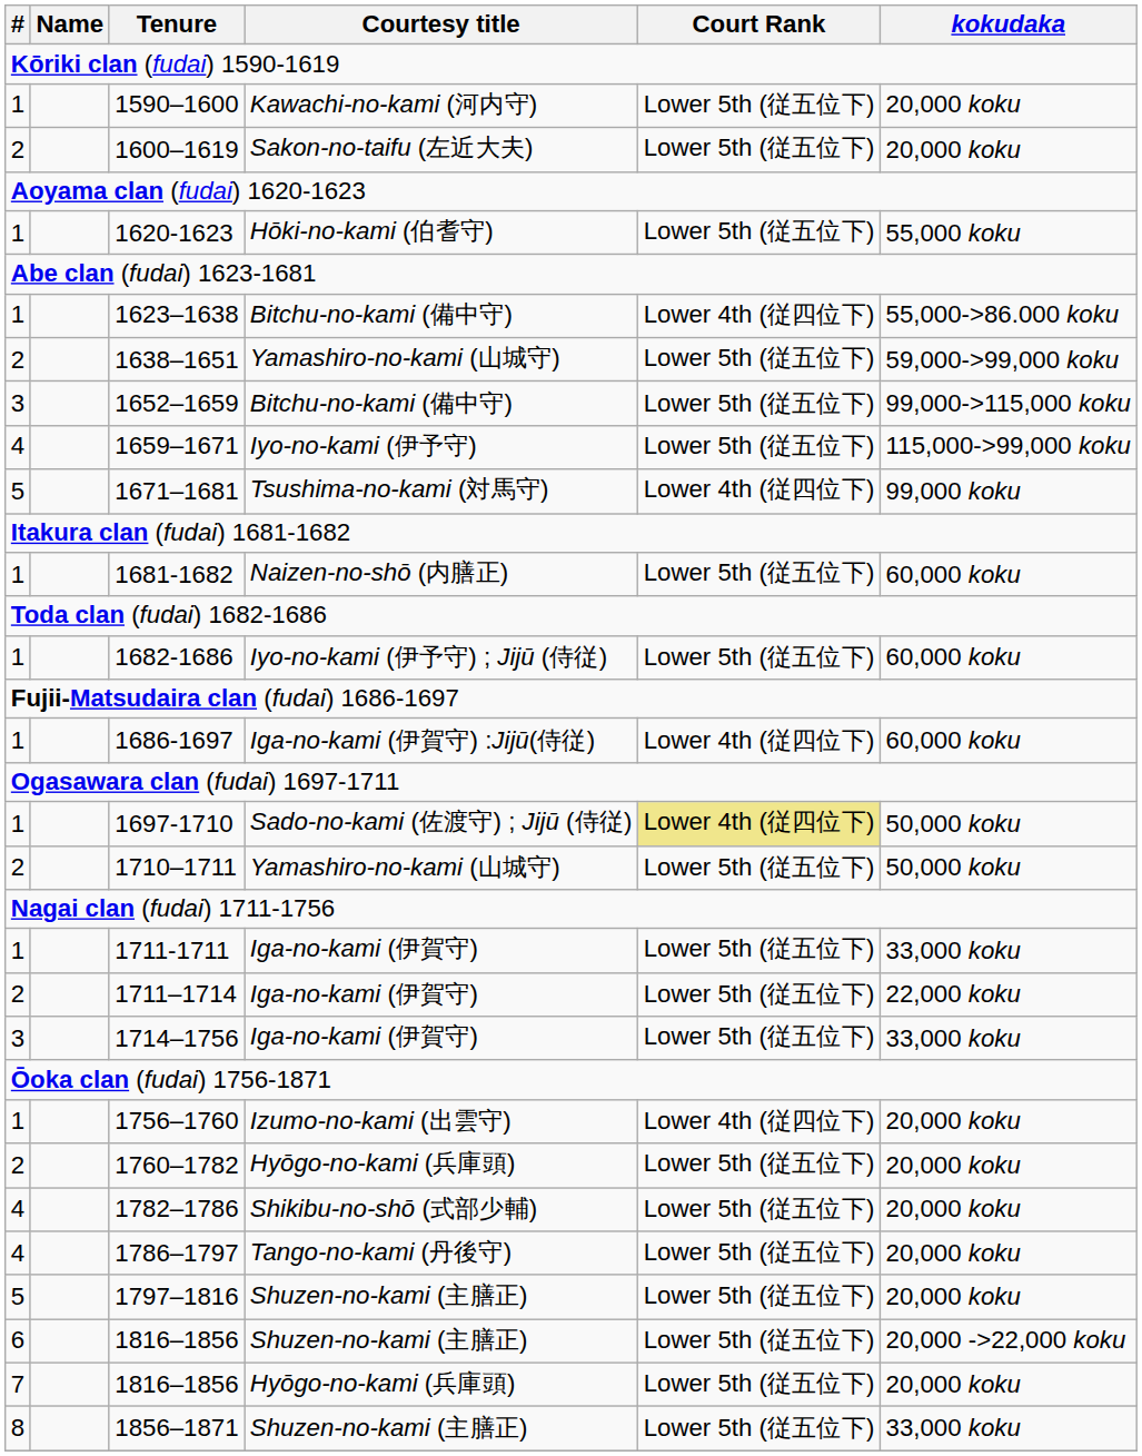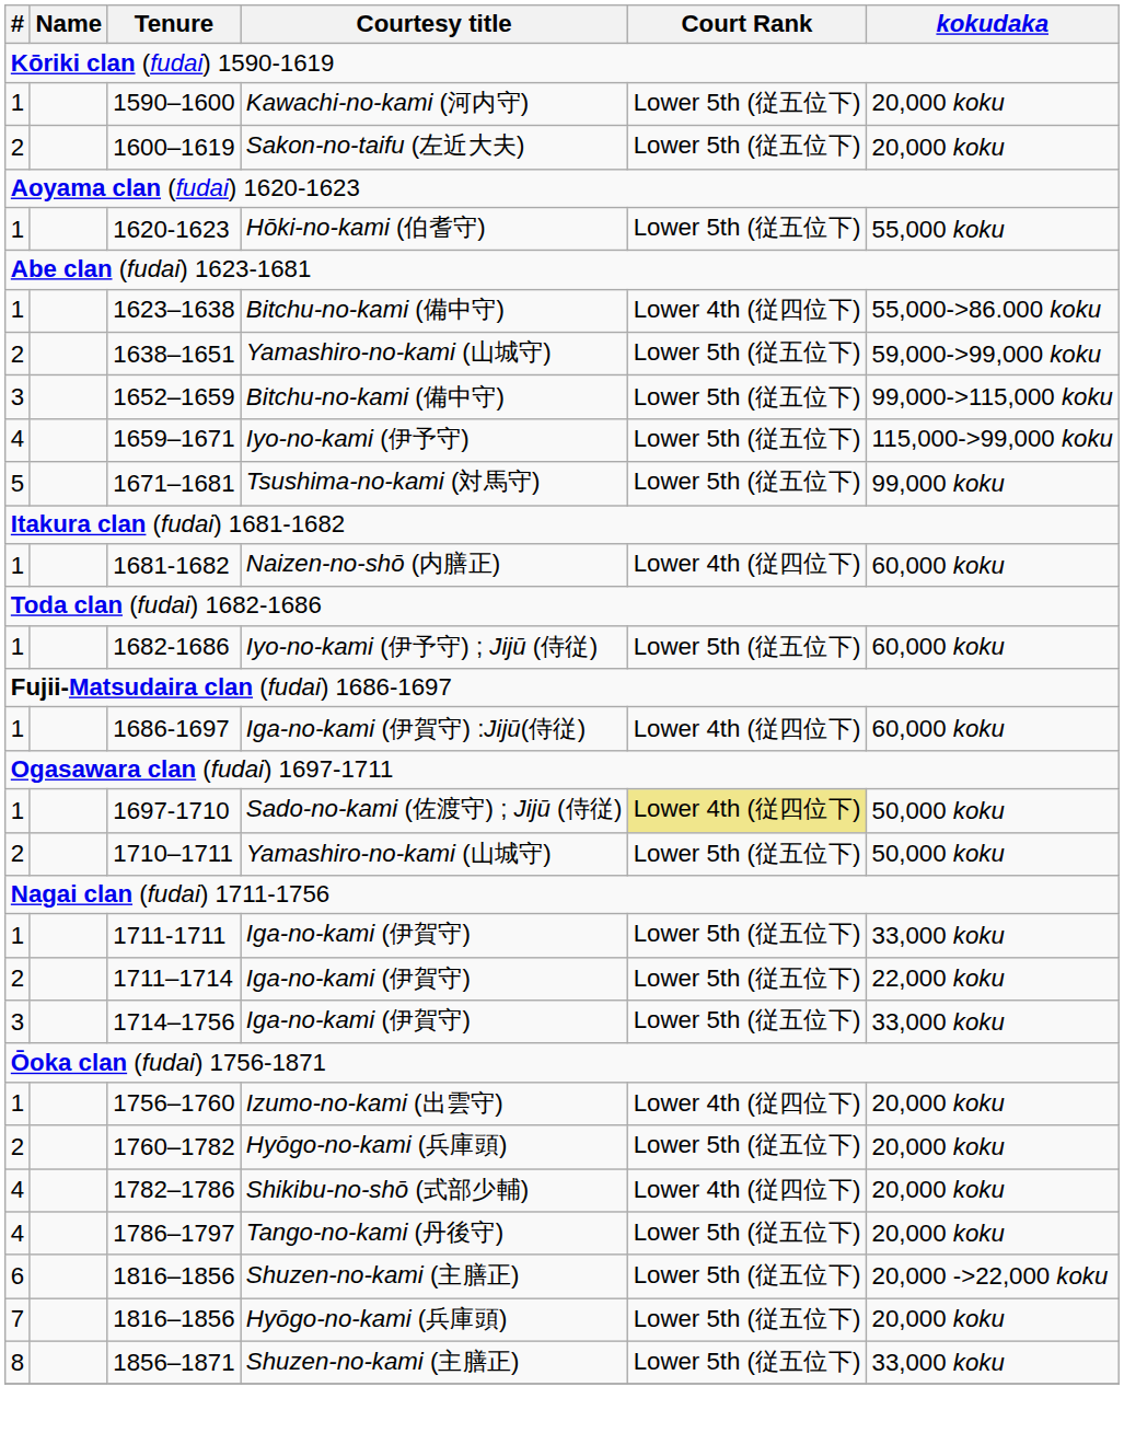 <table class=wikitable>
 <tr>
 <th>#</th>
 <th>Name</th>
 <th>Tenure</th>
 <th>Courtesy title</th>
 <th>Court Rank</th>
 <th><em><a href='#'>kokudaka</a></em></th>
 </tr>
 <tr>
 <td colspan=6> <strong><a href='#'>Kōriki clan</a></strong> (<em><a href='#'>fudai</a></em>) 1590-1619</td>
 </tr>
 <tr>
 <td>1</td>
 <td></td>
 <td>1590–1600</td>
 <td><em>Kawachi-no-kami</em> (河内守)</td>
 <td>Lower 5th (従五位下)</td>
 <td>20,000 <em>koku</em></td>
 </tr>
 <tr>
 <td>2</td>
 <td></td>
 <td>1600–1619</td>
 <td><em>Sakon-no-taifu</em> (左近大夫)</td>
 <td>Lower 5th (従五位下)</td>
 <td>20,000 <em>koku</em></td>
 </tr>
 <tr>
 <td colspan=6> <strong><a href='#'>Aoyama clan</a></strong> (<em><a href='#'>fudai</a></em>) 1620-1623</td>
 </tr>
 <tr>
 <td>1</td>
 <td></td>
 <td>1620-1623</td>
 <td><em>Hōki-no-kami</em> (伯耆守)</td>
 <td>Lower 5th (従五位下)</td>
 <td>55,000  <em>koku</em></td>
 </tr>
 <tr>
 <td colspan=6> <strong><a href='#'>Abe clan</a></strong> (<em>fudai</em>) 1623-1681</td>
 </tr>
 <tr>
 <td>1</td>
 <td></td>
 <td>1623–1638</td>
 <td><em>Bitchu-no-kami</em> (備中守)</td>
 <td>Lower 4th  (従四位下)</td>
 <td>55,000->86.000 <em>koku</em></td>
 </tr>
 <tr>
 <td>2</td>
 <td></td>
 <td>1638–1651</td>
 <td><em>Yamashiro-no-kami</em> (山城守)</td>
 <td>Lower 5th (従五位下)</td>
 <td>59,000->99,000 <em>koku</em></td>
 </tr>
 <tr>
 <td>3</td>
 <td></td>
 <td>1652–1659</td>
 <td><em>Bitchu-no-kami</em> (備中守)</td>
 <td>Lower 5th  (従五位下)</td>
 <td>99,000->115,000 <em>koku</em></td>
 </tr>
 <tr>
 <td>4</td>
 <td></td>
 <td>1659–1671</td>
 <td><em>Iyo-no-kami</em> (伊予守)</td>
 <td>Lower 5th (従五位下)</td>
 <td>115,000->99,000 <em>koku</em></td>
 </tr>
 <tr>
 <td>5</td>
 <td></td>
 <td>1671–1681</td>
 <td><em>Tsushima-no-kami</em> (対馬守)</td>
-<td>Lower 4th  (従四位下)</td>
+<td>Lower 5th (従五位下)</td>
 <td>99,000 <em>koku</em></td>
 </tr>
 <tr>
 <td colspan=6> <strong><a href='#'>Itakura clan</a></strong> (<em>fudai</em>) 1681-1682</td>
 </tr>
 <tr>
 <td>1</td>
 <td></td>
 <td>1681-1682</td>
 <td><em>Naizen-no-shō</em> (内膳正)</td>
-<td>Lower 5th (従五位下)</td>
+<td>Lower 4th  (従四位下)</td>
 <td>60,000 <em>koku</em></td>
 </tr>
 <tr>
 <td colspan=6> <strong><a href='#'>Toda clan</a></strong> (<em>fudai</em>) 1682-1686</td>
 </tr>
 <tr>
 <td>1</td>
 <td></td>
 <td>1682-1686</td>
 <td><em>Iyo-no-kami</em> (伊予守) ; <em>Jijū</em> (侍従)</td>
 <td>Lower 5th  (従五位下)</td>
 <td>60,000 <em>koku</em></td>
 </tr>
 <tr>
 <td colspan=6> <strong>Fujii-<a href='#'>Matsudaira clan</a></strong> (<em>fudai</em>) 1686-1697</td>
 </tr>
 <tr>
 <td>1</td>
 <td></td>
 <td>1686-1697</td>
 <td><em>Iga-no-kami</em> (伊賀守) :<em>Jijū</em>(侍従)</td>
 <td>Lower 4th  (従四位下)</td>
 <td>60,000 <em>koku</em></td>
 </tr>
 <tr>
 <td colspan=6> <strong><a href='#'>Ogasawara clan</a></strong> (<em>fudai</em>) 1697-1711</td>
 </tr>
 <tr>
 <td>1</td>
 <td></td>
 <td>1697-1710</td>
 <td><em>Sado-no-kami</em> (佐渡守) ; <em>Jijū</em> (侍従)</td>
 <td style="background: khaki;">Lower 4th  (従四位下)</td>
 <td>50,000 <em>koku</em></td>
 </tr>
 <tr>
 <td>2</td>
 <td></td>
 <td>1710–1711</td>
 <td><em>Yamashiro-no-kami</em> (山城守)</td>
 <td>Lower 5th  (従五位下)</td>
 <td>50,000 <em>koku</em></td>
 </tr>
 <tr>
 <td colspan=6> <strong><a href='#'>Nagai clan</a></strong> (<em>fudai</em>) 1711-1756</td>
 </tr>
 <tr>
 <td>1</td>
 <td></td>
 <td>1711-1711</td>
 <td><em>Iga-no-kami</em> (伊賀守)</td>
 <td>Lower 5th  (従五位下)</td>
 <td>33,000 <em>koku</em></td>
 </tr>
 <tr>
 <td>2</td>
 <td></td>
 <td>1711–1714</td>
 <td><em>Iga-no-kami</em> (伊賀守)</td>
 <td>Lower 5th  (従五位下)</td>
 <td>22,000 <em>koku</em></td>
 </tr>
 <tr>
 <td>3</td>
 <td></td>
 <td>1714–1756</td>
 <td><em>Iga-no-kami</em> (伊賀守)</td>
 <td>Lower 5th  (従五位下)</td>
 <td>33,000 <em>koku</em></td>
 </tr>
 <tr>
 <td colspan=6> <strong><a href='#'>Ōoka clan</a></strong> (<em>fudai</em>) 1756-1871</td>
 </tr>
 <tr>
 <td>1</td>
 <td></td>
 <td>1756–1760</td>
 <td><em>Izumo-no-kami</em> (出雲守)</td>
 <td>Lower 4th  (従四位下)</td>
 <td>20,000 <em>koku</em></td>
 </tr>
 <tr>
 <td>2</td>
 <td></td>
 <td>1760–1782</td>
 <td><em>Hyōgo-no-kami</em> (兵庫頭)</td>
 <td>Lower 5th  (従五位下)</td>
 <td>20,000 <em>koku</em></td>
 </tr>
 <tr>
 <td>4</td>
 <td></td>
 <td>1782–1786</td>
 <td><em> Shikibu-no-shō</em> (式部少輔)</td>
-<td>Lower 5th  (従五位下)</td>
+<td>Lower 4th  (従四位下)</td>
 <td>20,000 <em>koku</em></td>
 </tr>
 <tr>
 <td>4</td>
 <td></td>
 <td>1786–1797</td>
 <td><em>Tango-no-kami</em> (丹後守)</td>
-<td>Lower 5th  (従五位下)</td>
-<td>20,000 <em>koku</em></td>
-</tr>
-<tr>
-<td>5</td>
-<td></td>
-<td>1797–1816</td>
-<td><em>Shuzen-no-kami</em> (主膳正)</td>
 <td>Lower 5th  (従五位下)</td>
 <td>20,000 <em>koku</em></td>
 </tr>
 <tr>
 <td>6</td>
 <td></td>
 <td>1816–1856</td>
 <td><em>Shuzen-no-kami</em> (主膳正)</td>
 <td>Lower 5th  (従五位下)</td>
 <td>20,000 ->22,000 <em>koku</em></td>
 </tr>
 <tr>
 <td>7</td>
 <td></td>
 <td>1816–1856</td>
 <td><em>Hyōgo-no-kami</em> (兵庫頭)</td>
 <td>Lower 5th  (従五位下)</td>
 <td>20,000 <em>koku</em></td>
 </tr>
 <tr>
 <td>8</td>
 <td></td>
 <td>1856–1871</td>
 <td><em>Shuzen-no-kami</em> (主膳正)</td>
 <td>Lower 5th  (従五位下)</td>
 <td>33,000 <em>koku</em></td>
 </tr>
 <tr>
 </tr>
 </table>
